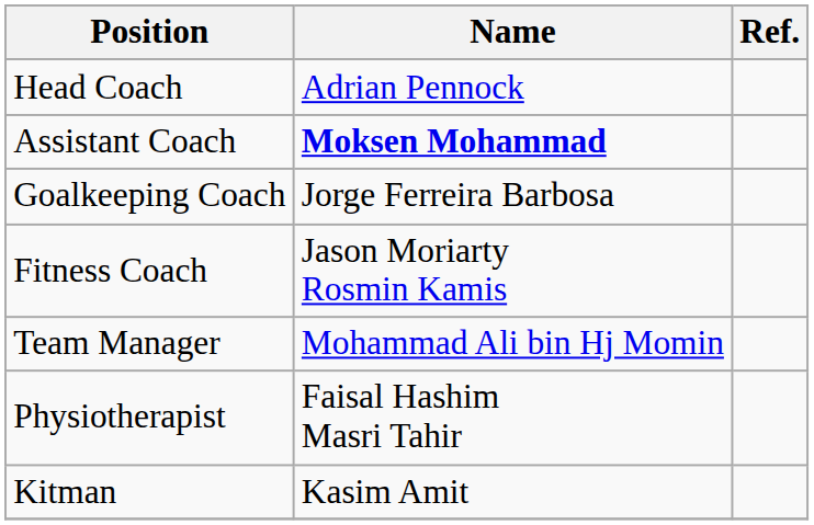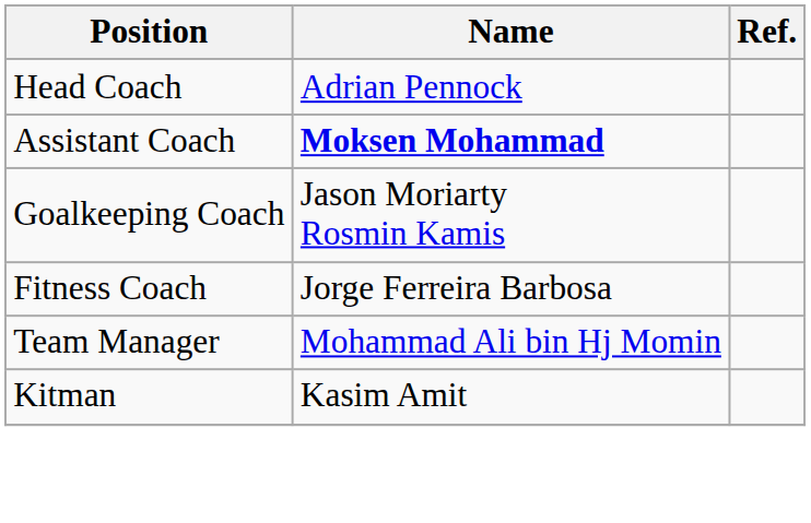 <table class="wikitable">
 <tr>
 <th>Position</th>
 <th>Name</th>
 <th>Ref.</th>
 </tr>
 <tr>
 <td>Head Coach</td>
 <td> <a href='#'>Adrian Pennock</a></td>
 <td></td>
 </tr>
 <tr>
 <td>Assistant Coach</td>
 <td><strong> <a href='#'>Moksen Mohammad</a></strong></td>
 <td></td>
 </tr>
 <tr>
 <td>Goalkeeping Coach</td>
-<td> Jorge Ferreira Barbosa</td>
+<td> Jason Moriarty <br>  <a href='#'>Rosmin Kamis</a></td>
 <td></td>
 </tr>
 <tr>
 <td>Fitness Coach</td>
-<td> Jason Moriarty <br>  <a href='#'>Rosmin Kamis</a></td>
+<td> Jorge Ferreira Barbosa</td>
 <td></td>
 </tr>
 <tr>
 <td>Team Manager</td>
 <td> <a href='#'>Mohammad Ali bin Hj Momin</a></td>
-<td></td>
-</tr>
-<tr>
-<td>Physiotherapist</td>
-<td> Faisal Hashim <br> Masri Tahir</td>
 <td></td>
 </tr>
 <tr>
 <td>Kitman</td>
 <td> Kasim Amit</td>
 <td></td>
 </tr>
 <tr>
 </tr>
 </table>
